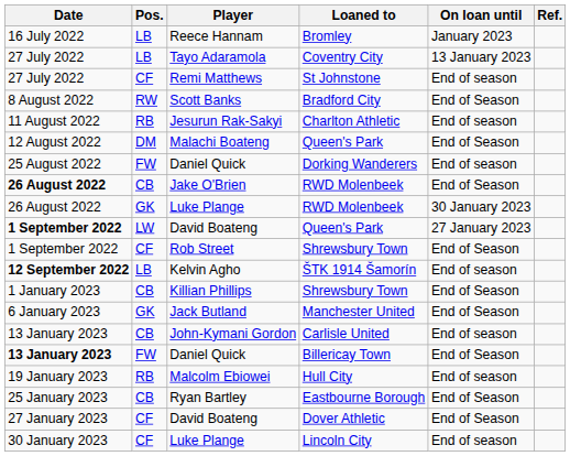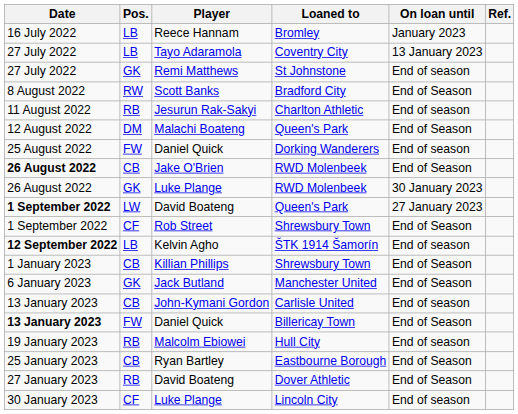 <table class="wikitable plainrowheaders sortable">
 <tr>
 <th>Date</th>
 <th>Pos.</th>
 <th>Player</th>
 <th>Loaned to</th>
 <th>On loan until</th>
 <th>Ref.</th>
 </tr>
 <tr>
 <td>16 July 2022</td>
 <td><a href='#'>LB</a></td>
 <td> Reece Hannam</td>
 <td><a href='#'>Bromley</a></td>
 <td>January 2023</td>
 <td></td>
 </tr>
 <tr>
 <td>27 July 2022</td>
 <td><a href='#'>LB</a></td>
 <td> <a href='#'>Tayo Adaramola</a></td>
 <td><a href='#'>Coventry City</a></td>
 <td>13 January 2023</td>
 <td></td>
 </tr>
 <tr>
 <td>27 July 2022</td>
-<td><a href='#'>CF</a></td>
+<td><a href='#'>GK</a></td>
 <td> <a href='#'>Remi Matthews</a></td>
 <td> <a href='#'>St Johnstone</a></td>
 <td>End of season</td>
 <td></td>
 </tr>
 <tr>
 <td>8 August 2022</td>
 <td><a href='#'>RW</a></td>
 <td> <a href='#'>Scott Banks</a></td>
 <td><a href='#'>Bradford City</a></td>
 <td>End of Season</td>
 <td></td>
 </tr>
 <tr>
 <td>11 August 2022</td>
 <td><a href='#'>RB</a></td>
 <td> <a href='#'>Jesurun Rak-Sakyi</a></td>
 <td><a href='#'>Charlton Athletic</a></td>
 <td>End of season</td>
 <td></td>
 </tr>
 <tr>
 <td>12 August 2022</td>
 <td><a href='#'>DM</a></td>
 <td> <a href='#'>Malachi Boateng</a></td>
 <td> <a href='#'>Queen's Park</a></td>
 <td>End of Season</td>
 <td></td>
 </tr>
 <tr>
 <td>25 August 2022</td>
 <td><a href='#'>FW</a></td>
 <td> Daniel Quick</td>
 <td><a href='#'>Dorking Wanderers</a></td>
 <td>End of season</td>
 <td></td>
 </tr>
 <tr>
 <td><strong>26 August 2022</strong></td>
 <td><a href='#'>CB</a></td>
 <td> <a href='#'>Jake O'Brien</a></td>
 <td> <a href='#'>RWD Molenbeek</a></td>
 <td>End of Season</td>
 <td></td>
 </tr>
 <tr>
 <td>26 August 2022</td>
 <td><a href='#'>GK</a></td>
 <td> <a href='#'>Luke Plange</a></td>
 <td> <a href='#'>RWD Molenbeek</a></td>
 <td>30 January 2023</td>
 <td></td>
 </tr>
 <tr>
 <td><strong>1 September 2022</strong></td>
 <td><a href='#'>LW</a></td>
 <td> David Boateng</td>
 <td> <a href='#'>Queen's Park</a></td>
 <td>27 January 2023</td>
 <td></td>
 </tr>
 <tr>
 <td>1 September 2022</td>
 <td><a href='#'>CF</a></td>
 <td> <a href='#'>Rob Street</a></td>
 <td><a href='#'>Shrewsbury Town</a></td>
 <td>End of Season</td>
 <td></td>
 </tr>
 <tr>
 <td><strong>12 September 2022</strong></td>
 <td><a href='#'>LB</a></td>
 <td> Kelvin Agho</td>
 <td> <a href='#'>ŠTK 1914 Šamorín</a></td>
 <td>End of season</td>
 <td></td>
 </tr>
 <tr>
 <td>1 January 2023</td>
 <td><a href='#'>CB</a></td>
 <td> <a href='#'>Killian Phillips</a></td>
 <td><a href='#'>Shrewsbury Town</a></td>
 <td>End of Season</td>
 <td></td>
 </tr>
 <tr>
 <td>6 January 2023</td>
 <td><a href='#'>GK</a></td>
 <td> <a href='#'>Jack Butland</a></td>
 <td><a href='#'>Manchester United</a></td>
 <td>End of Season</td>
 <td></td>
 </tr>
 <tr>
 <td>13 January 2023</td>
 <td><a href='#'>CB</a></td>
 <td> <a href='#'>John-Kymani Gordon</a></td>
 <td><a href='#'>Carlisle United</a></td>
 <td>End of season</td>
 <td></td>
 </tr>
 <tr>
 <td><strong>13 January 2023</strong></td>
 <td><a href='#'>FW</a></td>
 <td> Daniel Quick</td>
 <td><a href='#'>Billericay Town</a></td>
 <td>End of Season</td>
 <td></td>
 </tr>
 <tr>
 <td>19 January 2023</td>
 <td><a href='#'>RB</a></td>
 <td> <a href='#'>Malcolm Ebiowei</a></td>
 <td><a href='#'>Hull City</a></td>
 <td>End of season</td>
 <td></td>
 </tr>
 <tr>
 <td>25 January 2023</td>
 <td><a href='#'>CB</a></td>
 <td> Ryan Bartley</td>
 <td><a href='#'>Eastbourne Borough</a></td>
 <td>End of Season</td>
 <td></td>
 </tr>
 <tr>
 <td>27 January 2023</td>
-<td><a href='#'>CF</a></td>
+<td><a href='#'>RB</a></td>
 <td> David Boateng</td>
 <td><a href='#'>Dover Athletic</a></td>
 <td>End of Season</td>
 <td></td>
 </tr>
 <tr>
 <td>30 January 2023</td>
 <td><a href='#'>CF</a></td>
 <td> <a href='#'>Luke Plange</a></td>
 <td><a href='#'>Lincoln City</a></td>
 <td>End of season</td>
 <td></td>
 </tr>
 </table>
